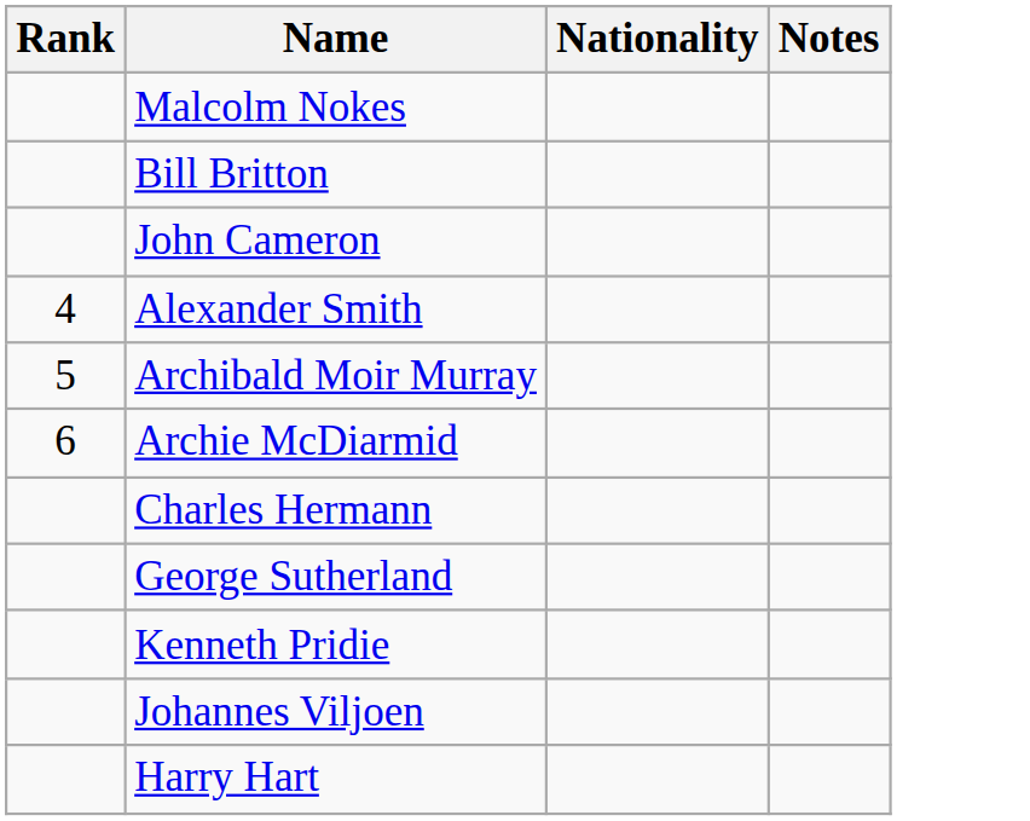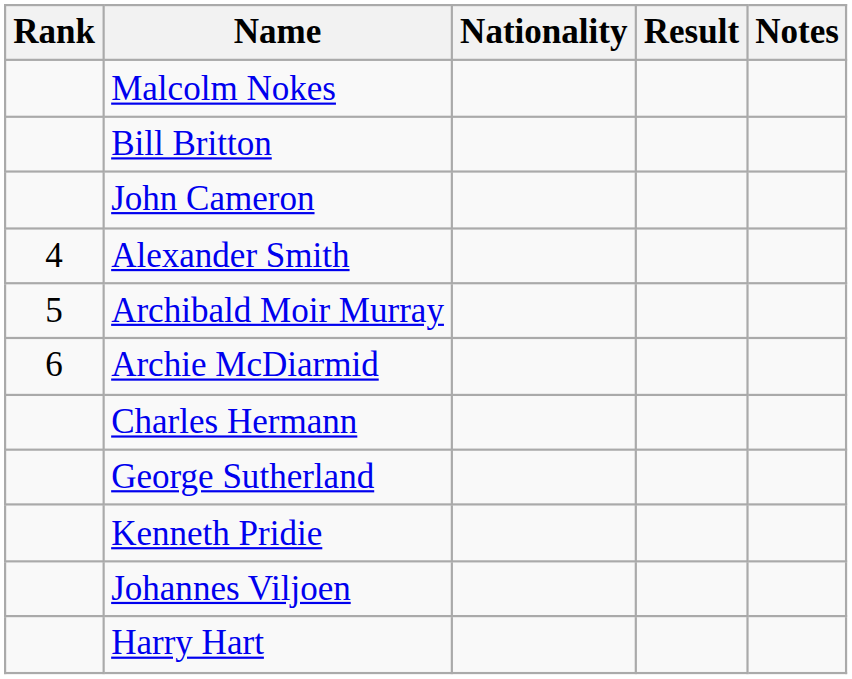 <table class="wikitable sortable" style=" text-align:center">
 <tr>
 <th>Rank</th>
 <th>Name</th>
 <th>Nationality</th>
+<th>Result</th>
 <th>Notes</th>
 </tr>
 <tr>
 <td></td>
 <td align=left><a href='#'>Malcolm Nokes</a></td>
 <td align=left></td>
 <td></td>
+<td></td>
 </tr>
 <tr>
 <td></td>
 <td align=left><a href='#'>Bill Britton</a></td>
 <td align=left></td>
+<td></td>
 <td></td>
 </tr>
 <tr>
 <td></td>
 <td align=left><a href='#'>John Cameron</a></td>
 <td align=left></td>
 <td></td>
+<td></td>
 </tr>
 <tr>
 <td>4</td>
 <td align=left><a href='#'>Alexander Smith</a></td>
 <td align=left></td>
+<td></td>
 <td></td>
 </tr>
 <tr>
 <td>5</td>
 <td align=left><a href='#'>Archibald Moir Murray</a></td>
 <td align=left></td>
 <td></td>
+<td></td>
 </tr>
 <tr>
 <td>6</td>
 <td align=left><a href='#'>Archie McDiarmid</a></td>
 <td align=left></td>
+<td></td>
 <td></td>
 </tr>
 <tr>
 <td></td>
 <td align=left><a href='#'>Charles Hermann</a></td>
 <td align=left></td>
 <td></td>
+<td></td>
 </tr>
 <tr>
 <td></td>
 <td align=left><a href='#'>George Sutherland</a></td>
 <td align=left></td>
+<td></td>
 <td></td>
 </tr>
 <tr>
 <td></td>
 <td align=left><a href='#'>Kenneth Pridie</a></td>
 <td align=left></td>
 <td></td>
+<td></td>
 </tr>
 <tr>
 <td></td>
 <td align=left><a href='#'>Johannes Viljoen</a></td>
 <td align=left></td>
+<td></td>
 <td></td>
 </tr>
 <tr>
 <td></td>
 <td align=left><a href='#'>Harry Hart</a></td>
 <td align=left></td>
 <td></td>
+<td></td>
 </tr>
 </table>
